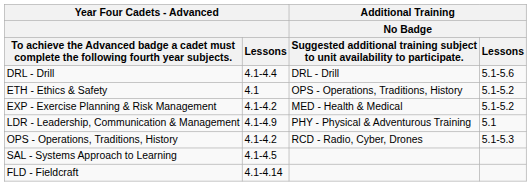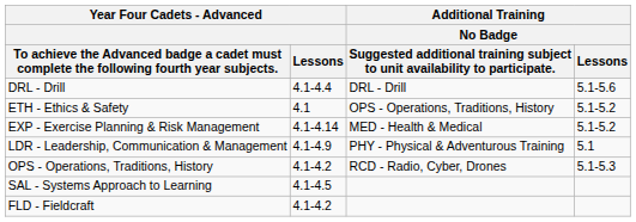 <table class="wikitable">
 <tr>
 <th colspan="2">Year Four Cadets - Advanced</th>
 <th colspan="2">Additional Training</th>
 </tr>
 <tr>
 <th colspan="2"></th>
 <th colspan="2">No Badge</th>
 </tr>
 <tr>
 <th>To achieve the Advanced badge a cadet must<br>complete the following fourth year subjects.</th>
 <th>Lessons</th>
 <th>Suggested additional training subject<br>to unit availability to participate.</th>
 <th>Lessons</th>
 </tr>
 <tr>
 <td>DRL - Drill</td>
 <td>4.1-4.4</td>
 <td>DRL - Drill</td>
 <td>5.1-5.6</td>
 </tr>
 <tr>
 <td>ETH - Ethics & Safety</td>
 <td>4.1</td>
 <td>OPS - Operations, Traditions, History</td>
 <td>5.1-5.2</td>
 </tr>
 <tr>
 <td>EXP - Exercise Planning & Risk Management</td>
-<td>4.1-4.2</td>
+<td>4.1-4.14</td>
 <td>MED - Health & Medical</td>
 <td>5.1-5.2</td>
 </tr>
 <tr>
 <td>LDR - Leadership, Communication & Management</td>
 <td>4.1-4.9</td>
 <td>PHY - Physical & Adventurous Training</td>
 <td>5.1</td>
 </tr>
 <tr>
 <td>OPS - Operations, Traditions, History</td>
 <td>4.1-4.2</td>
 <td>RCD - Radio, Cyber, Drones</td>
 <td>5.1-5.3</td>
 </tr>
 <tr>
 <td>SAL - Systems Approach to Learning</td>
 <td>4.1-4.5</td>
 <td></td>
 <td></td>
 </tr>
 <tr>
 <td>FLD - Fieldcraft</td>
-<td>4.1-4.14</td>
+<td>4.1-4.2</td>
 <td></td>
 <td></td>
 </tr>
 </table>
